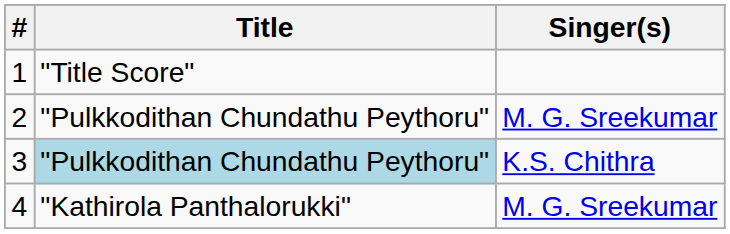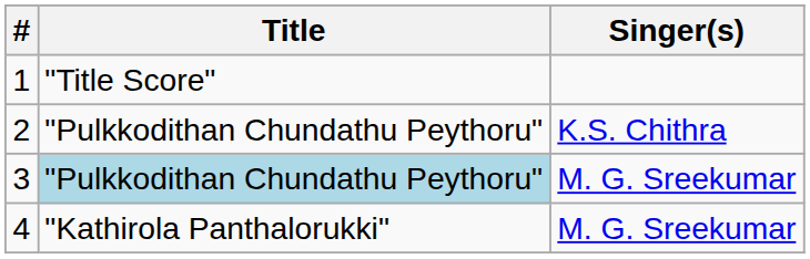 <table class="wikitable" style="font-size:95%;">
 <tr>
 <th>#</th>
 <th>Title</th>
 <th>Singer(s)</th>
 </tr>
 <tr>
 <td>1</td>
 <td>"Title Score"</td>
 <td></td>
 </tr>
 <tr>
 <td>2</td>
 <td>"Pulkkodithan Chundathu Peythoru"</td>
-<td><a href='#'>M. G. Sreekumar</a></td>
+<td><a href='#'>K.S. Chithra</a></td>
 </tr>
 <tr>
 <td>3</td>
 <td style="background: lightblue;">"Pulkkodithan Chundathu Peythoru"</td>
-<td><a href='#'>K.S. Chithra</a></td>
+<td><a href='#'>M. G. Sreekumar</a></td>
 </tr>
 <tr>
 <td>4</td>
 <td>"Kathirola Panthalorukki"</td>
 <td><a href='#'>M. G. Sreekumar</a></td>
 </tr>
 </table>
